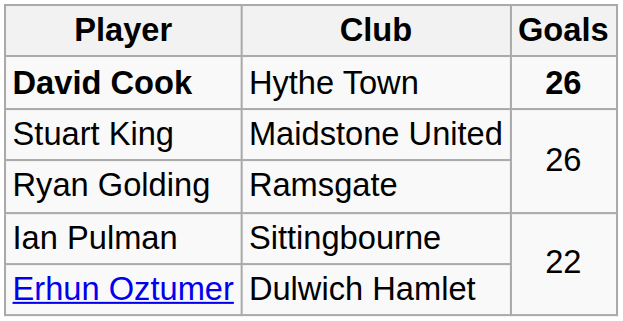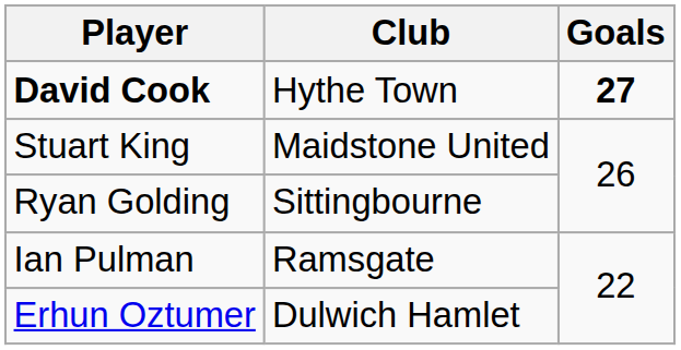 <table class="wikitable">
 <tr>
 <th>Player</th>
 <th>Club</th>
 <th>Goals</th>
 </tr>
 <tr>
 <td><strong>David Cook</strong></td>
 <td>Hythe Town</td>
-<td align="center"><strong>26</strong></td>
+<td align="center"><strong>27</strong></td>
 </tr>
 <tr>
 <td>Stuart King</td>
 <td>Maidstone United</td>
 <td rowspan="2" align="center">26</td>
 </tr>
 <tr>
 <td>Ryan Golding</td>
-<td>Ramsgate</td>
+<td>Sittingbourne</td>
 </tr>
 <tr>
 <td>Ian Pulman</td>
-<td>Sittingbourne</td>
+<td>Ramsgate</td>
 <td rowspan="2" align="center">22</td>
 </tr>
 <tr>
 <td><a href='#'>Erhun Oztumer</a></td>
 <td>Dulwich Hamlet</td>
 </tr>
 </table>
